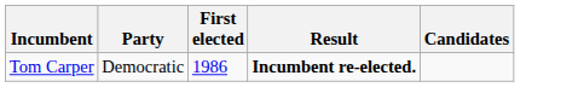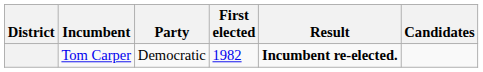 <table class=wikitable>
 <tr valign=bottom>
+<th>District</th>
 <th>Incumbent</th>
 <th>Party</th>
 <th>First<br>elected</th>
 <th>Result</th>
 <th>Candidates</th>
 </tr>
 <tr>
+<th></th>
 <td><a href='#'>Tom Carper</a></td>
 <td>Democratic</td>
-<td><a href='#'>1986</a></td>
+<td><a href='#'>1982</a></td>
 <td><strong>Incumbent re-elected.</strong></td>
 <td nowrap></td>
 </tr>
 </table>
